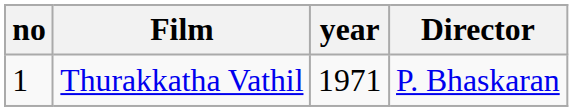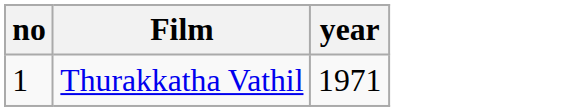 <table class="wikitable sortable">
 <tr>
 <th>no</th>
 <th>Film</th>
 <th>year</th>
-<th>Director</th>
 </tr>
 <tr>
 <td>1</td>
 <td><a href='#'>Thurakkatha Vathil</a></td>
 <td>1971</td>
-<td><a href='#'>P. Bhaskaran</a></td>
 </tr>
 </table>
